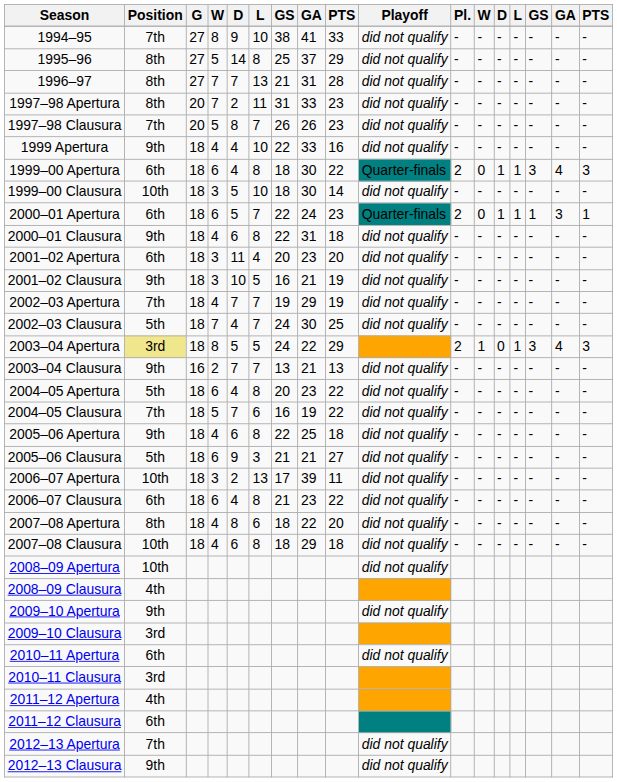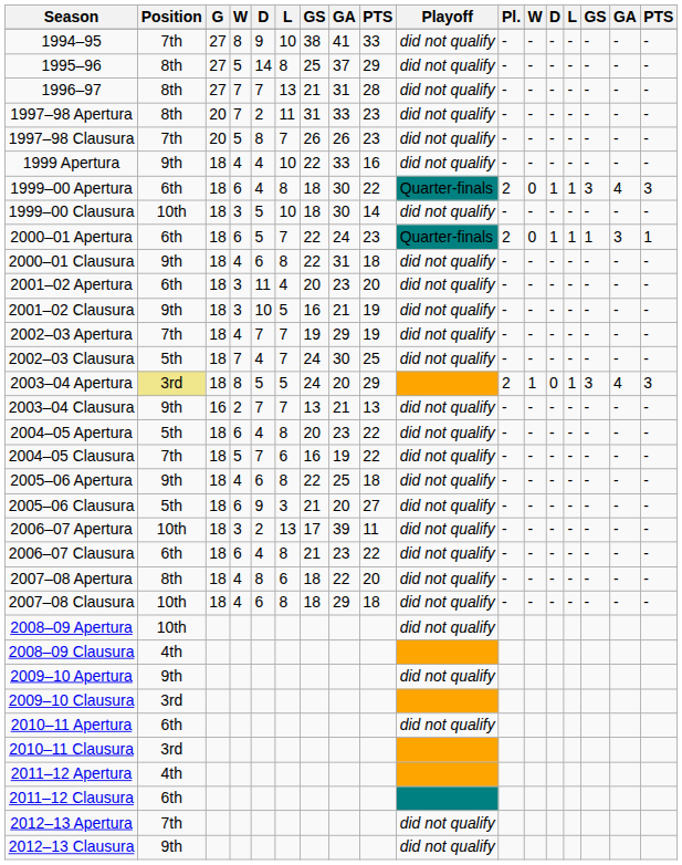 <table class="wikitable">
 <tr>
 <th>Season</th>
 <th>Position</th>
 <th>G</th>
 <th>W</th>
 <th>D</th>
 <th>L</th>
 <th>GS</th>
 <th>GA</th>
 <th>PTS</th>
 <th>Playoff</th>
 <th>Pl.</th>
 <th>W</th>
 <th>D</th>
 <th>L</th>
 <th>GS</th>
 <th>GA</th>
 <th>PTS</th>
 </tr>
 <tr>
 </tr>
 <tr>
 <td align="center">1994–95</td>
 <td align="center">7th</td>
 <td>27</td>
 <td>8</td>
 <td>9</td>
 <td>10</td>
 <td>38</td>
 <td>41</td>
 <td>33</td>
 <td align="center"><em>did not qualify</em></td>
 <td>-</td>
 <td>-</td>
 <td>-</td>
 <td>-</td>
 <td>-</td>
 <td>-</td>
 <td>-</td>
 </tr>
 <tr>
 <td align="center">1995–96</td>
 <td align="center">8th</td>
 <td>27</td>
 <td>5</td>
 <td>14</td>
 <td>8</td>
 <td>25</td>
 <td>37</td>
 <td>29</td>
 <td align="center"><em>did not qualify</em></td>
 <td>-</td>
 <td>-</td>
 <td>-</td>
 <td>-</td>
 <td>-</td>
 <td>-</td>
 <td>-</td>
 </tr>
 <tr>
 <td align="center">1996–97</td>
 <td align="center">8th</td>
 <td>27</td>
 <td>7</td>
 <td>7</td>
 <td>13</td>
 <td>21</td>
 <td>31</td>
 <td>28</td>
 <td align="center"><em>did not qualify</em></td>
 <td>-</td>
 <td>-</td>
 <td>-</td>
 <td>-</td>
 <td>-</td>
 <td>-</td>
 <td>-</td>
 </tr>
 <tr>
 <td align="center">1997–98 Apertura</td>
 <td align="center">8th</td>
 <td>20</td>
 <td>7</td>
 <td>2</td>
 <td>11</td>
 <td>31</td>
 <td>33</td>
 <td>23</td>
 <td align="center"><em>did not qualify</em></td>
 <td>-</td>
 <td>-</td>
 <td>-</td>
 <td>-</td>
 <td>-</td>
 <td>-</td>
 <td>-</td>
 </tr>
 <tr>
 <td align="center">1997–98 Clausura</td>
 <td align="center">7th</td>
 <td>20</td>
 <td>5</td>
 <td>8</td>
 <td>7</td>
 <td>26</td>
 <td>26</td>
 <td>23</td>
 <td align="center"><em>did not qualify</em></td>
 <td>-</td>
 <td>-</td>
 <td>-</td>
 <td>-</td>
 <td>-</td>
 <td>-</td>
 <td>-</td>
 </tr>
 <tr>
 <td align="center">1999 Apertura</td>
 <td align="center">9th</td>
 <td>18</td>
 <td>4</td>
 <td>4</td>
 <td>10</td>
 <td>22</td>
 <td>33</td>
 <td>16</td>
 <td align="center"><em>did not qualify</em></td>
 <td>-</td>
 <td>-</td>
 <td>-</td>
 <td>-</td>
 <td>-</td>
 <td>-</td>
 <td>-</td>
 </tr>
 <tr>
 <td align="center">1999–00 Apertura</td>
 <td align="center">6th</td>
 <td>18</td>
 <td>6</td>
 <td>4</td>
 <td>8</td>
 <td>18</td>
 <td>30</td>
 <td>22</td>
 <td bgcolor=teal>Quarter-finals</td>
 <td>2</td>
 <td>0</td>
 <td>1</td>
 <td>1</td>
 <td>3</td>
 <td>4</td>
 <td>3</td>
 </tr>
 <tr>
 <td align="center">1999–00 Clausura</td>
 <td align="center">10th</td>
 <td>18</td>
 <td>3</td>
 <td>5</td>
 <td>10</td>
 <td>18</td>
 <td>30</td>
 <td>14</td>
 <td align="center"><em>did not qualify</em></td>
 <td>-</td>
 <td>-</td>
 <td>-</td>
 <td>-</td>
 <td>-</td>
 <td>-</td>
 <td>-</td>
 </tr>
 <tr>
 <td align="center">2000–01 Apertura</td>
 <td align="center">6th</td>
 <td>18</td>
 <td>6</td>
 <td>5</td>
 <td>7</td>
 <td>22</td>
 <td>24</td>
 <td>23</td>
 <td bgcolor=teal>Quarter-finals</td>
 <td>2</td>
 <td>0</td>
 <td>1</td>
 <td>1</td>
 <td>1</td>
 <td>3</td>
 <td>1</td>
 </tr>
 <tr>
 <td align="center">2000–01 Clausura</td>
 <td align="center">9th</td>
 <td>18</td>
 <td>4</td>
 <td>6</td>
 <td>8</td>
 <td>22</td>
 <td>31</td>
 <td>18</td>
 <td align="center"><em>did not qualify</em></td>
 <td>-</td>
 <td>-</td>
 <td>-</td>
 <td>-</td>
 <td>-</td>
 <td>-</td>
 <td>-</td>
 </tr>
 <tr>
 <td align="center">2001–02 Apertura</td>
 <td align="center">6th</td>
 <td>18</td>
 <td>3</td>
 <td>11</td>
 <td>4</td>
 <td>20</td>
 <td>23</td>
 <td>20</td>
 <td align="center"><em>did not qualify</em></td>
 <td>-</td>
 <td>-</td>
 <td>-</td>
 <td>-</td>
 <td>-</td>
 <td>-</td>
 <td>-</td>
 </tr>
 <tr>
 <td align="center">2001–02 Clausura</td>
 <td align="center">9th</td>
 <td>18</td>
 <td>3</td>
 <td>10</td>
 <td>5</td>
 <td>16</td>
 <td>21</td>
 <td>19</td>
 <td align="center"><em>did not qualify</em></td>
 <td>-</td>
 <td>-</td>
 <td>-</td>
 <td>-</td>
 <td>-</td>
 <td>-</td>
 <td>-</td>
 </tr>
 <tr>
 <td align="center">2002–03 Apertura</td>
 <td align="center">7th</td>
 <td>18</td>
 <td>4</td>
 <td>7</td>
 <td>7</td>
 <td>19</td>
 <td>29</td>
 <td>19</td>
 <td align="center"><em>did not qualify</em></td>
 <td>-</td>
 <td>-</td>
 <td>-</td>
 <td>-</td>
 <td>-</td>
 <td>-</td>
 <td>-</td>
 </tr>
 <tr>
 <td align="center">2002–03 Clausura</td>
 <td align="center">5th</td>
 <td>18</td>
 <td>7</td>
 <td>4</td>
 <td>7</td>
 <td>24</td>
 <td>30</td>
 <td>25</td>
 <td align="center"><em>did not qualify</em></td>
 <td>-</td>
 <td>-</td>
 <td>-</td>
 <td>-</td>
 <td>-</td>
 <td>-</td>
 <td>-</td>
 </tr>
 <tr>
 <td align="center">2003–04 Apertura</td>
 <td align="center" style="background: khaki;">3rd</td>
 <td>18</td>
 <td>8</td>
 <td>5</td>
 <td>5</td>
 <td>24</td>
-<td>22</td>
+<td>20</td>
 <td>29</td>
 <td bgcolor=orange></td>
 <td>2</td>
 <td>1</td>
 <td>0</td>
 <td>1</td>
 <td>3</td>
 <td>4</td>
 <td>3</td>
 </tr>
 <tr>
 <td align="center">2003–04 Clausura</td>
 <td align="center">9th</td>
 <td>16</td>
 <td>2</td>
 <td>7</td>
 <td>7</td>
 <td>13</td>
 <td>21</td>
 <td>13</td>
 <td align="center"><em>did not qualify</em></td>
 <td>-</td>
 <td>-</td>
 <td>-</td>
 <td>-</td>
 <td>-</td>
 <td>-</td>
 <td>-</td>
 </tr>
 <tr>
 <td align="center">2004–05 Apertura</td>
 <td align="center">5th</td>
 <td>18</td>
 <td>6</td>
 <td>4</td>
 <td>8</td>
 <td>20</td>
 <td>23</td>
 <td>22</td>
 <td align="center"><em>did not qualify</em></td>
 <td>-</td>
 <td>-</td>
 <td>-</td>
 <td>-</td>
 <td>-</td>
 <td>-</td>
 <td>-</td>
 </tr>
 <tr>
 <td align="center">2004–05 Clausura</td>
 <td align="center">7th</td>
 <td>18</td>
 <td>5</td>
 <td>7</td>
 <td>6</td>
 <td>16</td>
 <td>19</td>
 <td>22</td>
 <td align="center"><em>did not qualify</em></td>
 <td>-</td>
 <td>-</td>
 <td>-</td>
 <td>-</td>
 <td>-</td>
 <td>-</td>
 <td>-</td>
 </tr>
 <tr>
 <td align="center">2005–06 Apertura</td>
 <td align="center">9th</td>
 <td>18</td>
 <td>4</td>
 <td>6</td>
 <td>8</td>
 <td>22</td>
 <td>25</td>
 <td>18</td>
 <td align="center"><em>did not qualify</em></td>
 <td>-</td>
 <td>-</td>
 <td>-</td>
 <td>-</td>
 <td>-</td>
 <td>-</td>
 <td>-</td>
 </tr>
 <tr>
 <td align="center">2005–06 Clausura</td>
 <td align="center">5th</td>
 <td>18</td>
 <td>6</td>
 <td>9</td>
 <td>3</td>
 <td>21</td>
-<td>21</td>
+<td>20</td>
 <td>27</td>
 <td align="center"><em>did not qualify</em></td>
 <td>-</td>
 <td>-</td>
 <td>-</td>
 <td>-</td>
 <td>-</td>
 <td>-</td>
 <td>-</td>
 </tr>
 <tr>
 <td align="center">2006–07 Apertura</td>
 <td align="center">10th</td>
 <td>18</td>
 <td>3</td>
 <td>2</td>
 <td>13</td>
 <td>17</td>
 <td>39</td>
 <td>11</td>
 <td align="center"><em>did not qualify</em></td>
 <td>-</td>
 <td>-</td>
 <td>-</td>
 <td>-</td>
 <td>-</td>
 <td>-</td>
 <td>-</td>
 </tr>
 <tr>
 <td align="center">2006–07 Clausura</td>
 <td align="center">6th</td>
 <td>18</td>
 <td>6</td>
 <td>4</td>
 <td>8</td>
 <td>21</td>
 <td>23</td>
 <td>22</td>
 <td align="center"><em>did not qualify</em></td>
 <td>-</td>
 <td>-</td>
 <td>-</td>
 <td>-</td>
 <td>-</td>
 <td>-</td>
 <td>-</td>
 </tr>
 <tr>
 <td align="center">2007–08 Apertura</td>
 <td align="center">8th</td>
 <td>18</td>
 <td>4</td>
 <td>8</td>
 <td>6</td>
 <td>18</td>
 <td>22</td>
 <td>20</td>
 <td align="center"><em>did not qualify</em></td>
 <td>-</td>
 <td>-</td>
 <td>-</td>
 <td>-</td>
 <td>-</td>
 <td>-</td>
 <td>-</td>
 </tr>
 <tr>
 <td align="center">2007–08 Clausura</td>
 <td align="center">10th</td>
 <td>18</td>
 <td>4</td>
 <td>6</td>
 <td>8</td>
 <td>18</td>
 <td>29</td>
 <td>18</td>
 <td align="center"><em>did not qualify</em></td>
 <td>-</td>
 <td>-</td>
 <td>-</td>
 <td>-</td>
 <td>-</td>
 <td>-</td>
 <td>-</td>
 </tr>
 <tr>
 <td align="center"><a href='#'>2008–09 Apertura</a></td>
 <td align="center">10th</td>
 <td></td>
 <td></td>
 <td></td>
 <td></td>
 <td></td>
 <td></td>
 <td></td>
 <td align="center"><em>did not qualify</em></td>
 <td></td>
 <td></td>
 <td></td>
 <td></td>
 <td></td>
 <td></td>
 <td></td>
 </tr>
 <tr>
 <td align="center"><a href='#'>2008–09 Clausura</a></td>
 <td align="center">4th</td>
 <td></td>
 <td></td>
 <td></td>
 <td></td>
 <td></td>
 <td></td>
 <td></td>
 <td bgcolor=orange></td>
 <td></td>
 <td></td>
 <td></td>
 <td></td>
 <td></td>
 <td></td>
 <td></td>
 </tr>
 <tr>
 <td align="center"><a href='#'>2009–10 Apertura</a></td>
 <td align="center">9th</td>
 <td></td>
 <td></td>
 <td></td>
 <td></td>
 <td></td>
 <td></td>
 <td></td>
 <td align="center"><em>did not qualify</em></td>
 <td></td>
 <td></td>
 <td></td>
 <td></td>
 <td></td>
 <td></td>
 <td></td>
 </tr>
 <tr>
 <td align="center"><a href='#'>2009–10 Clausura</a></td>
 <td align="center">3rd</td>
 <td></td>
 <td></td>
 <td></td>
 <td></td>
 <td></td>
 <td></td>
 <td></td>
 <td bgcolor=Orange></td>
 <td></td>
 <td></td>
 <td></td>
 <td></td>
 <td></td>
 <td></td>
 <td></td>
 </tr>
 <tr>
 <td align="center"><a href='#'>2010–11 Apertura</a></td>
 <td align="center">6th</td>
 <td></td>
 <td></td>
 <td></td>
 <td></td>
 <td></td>
 <td></td>
 <td></td>
 <td align="center"><em>did not qualify</em></td>
 <td></td>
 <td></td>
 <td></td>
 <td></td>
 <td></td>
 <td></td>
 <td></td>
 </tr>
 <tr>
 <td align="center"><a href='#'>2010–11 Clausura</a></td>
 <td align="center">3rd</td>
 <td></td>
 <td></td>
 <td></td>
 <td></td>
 <td></td>
 <td></td>
 <td></td>
 <td bgcolor=Orange></td>
 <td></td>
 <td></td>
 <td></td>
 <td></td>
 <td></td>
 <td></td>
 <td></td>
 </tr>
 <tr>
 <td align="center"><a href='#'>2011–12 Apertura</a></td>
 <td align="center">4th</td>
 <td></td>
 <td></td>
 <td></td>
 <td></td>
 <td></td>
 <td></td>
 <td></td>
 <td bgcolor=Orange></td>
 <td></td>
 <td></td>
 <td></td>
 <td></td>
 <td></td>
 <td></td>
 <td></td>
 </tr>
 <tr>
 <td align="center"><a href='#'>2011–12 Clausura</a></td>
 <td align="center">6th</td>
 <td></td>
 <td></td>
 <td></td>
 <td></td>
 <td></td>
 <td></td>
 <td></td>
 <td bgcolor=teal></td>
 <td></td>
 <td></td>
 <td></td>
 <td></td>
 <td></td>
 <td></td>
 <td></td>
 </tr>
 <tr>
 <td align="center"><a href='#'>2012–13 Apertura</a></td>
 <td align="center">7th</td>
 <td></td>
 <td></td>
 <td></td>
 <td></td>
 <td></td>
 <td></td>
 <td></td>
 <td align="center"><em>did not qualify</em></td>
 <td></td>
 <td></td>
 <td></td>
 <td></td>
 <td></td>
 <td></td>
 <td></td>
 </tr>
 <tr>
 <td align="center"><a href='#'>2012–13 Clausura</a></td>
 <td align="center">9th</td>
 <td></td>
 <td></td>
 <td></td>
 <td></td>
 <td></td>
 <td></td>
 <td></td>
 <td align="center"><em>did not qualify</em></td>
 <td></td>
 <td></td>
 <td></td>
 <td></td>
 <td></td>
 <td></td>
 <td></td>
 </tr>
 </table>
